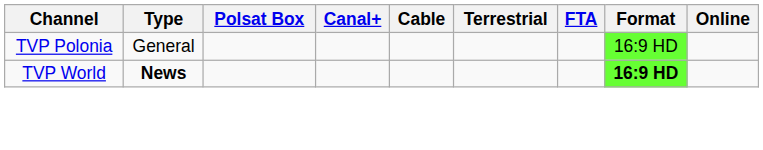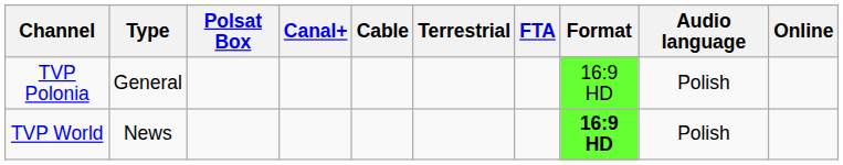 <table class="wikitable sortable" width="100%" style="text-align:center; font-size: 90%">
 <tr>
 <th>Channel</th>
 <th>Type</th>
 <th><a href='#'>Polsat Box</a></th>
 <th><a href='#'>Canal+</a></th>
 <th>Cable</th>
 <th>Terrestrial</th>
 <th><a href='#'>FTA</a></th>
 <th>Format</th>
+<th>Audio language</th>
 <th>Online</th>
 </tr>
 <tr>
 <td><a href='#'>TVP Polonia</a></td>
 <td>General</td>
 <td></td>
 <td></td>
 <td></td>
 <td></td>
 <td></td>
 <td bgcolor="#6f3">16:9 HD</td>
+<td>Polish</td>
 <td></td>
 </tr>
 <tr>
 <td><a href='#'>TVP World</a></td>
-<td><strong>News</strong></td>
+<td>News</td>
 <td></td>
 <td></td>
 <td></td>
 <td></td>
 <td></td>
 <td bgcolor="#6f3"><strong>16:9 HD</strong></td>
+<td>Polish</td>
 <td></td>
 </tr>
 </table>
